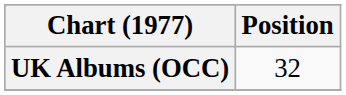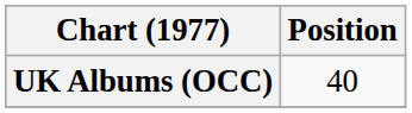 <table class="wikitable plainrowheaders" style="text-align:center;">
 <tr>
 <th scope="col">Chart (1977)</th>
 <th scope="col">Position</th>
 </tr>
 <tr>
 <th scope="row">UK Albums (OCC)</th>
-<td>32</td>
+<td>40</td>
 </tr>
 <tr>
 </tr>
 </table>
